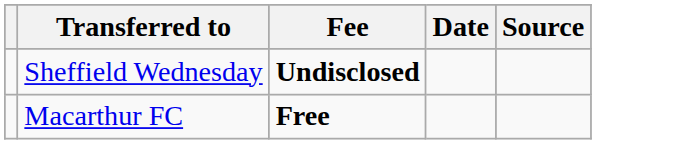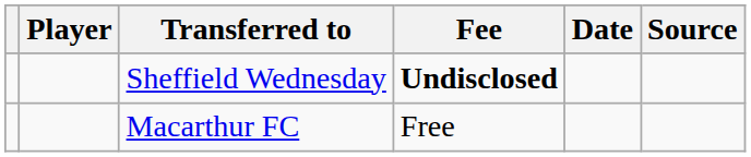 <table class="wikitable plainrowheaders sortable">
 <tr>
 <th></th>
+<th scope="col">Player</th>
 <th>Transferred to</th>
 <th style="width: 65px;">Fee</th>
 <th scope="col">Date</th>
 <th scope="col">Source</th>
 </tr>
 <tr>
 <td align="center"></td>
+<td></td>
 <td> <a href='#'>Sheffield Wednesday</a></td>
 <td><strong>Undisclosed</strong></td>
 <td></td>
 <td></td>
 </tr>
 <tr>
 <td align="center"></td>
+<td></td>
 <td> <a href='#'>Macarthur FC</a></td>
-<td><strong>Free</strong></td>
+<td>Free</td>
 <td></td>
 <td></td>
 </tr>
 </table>
